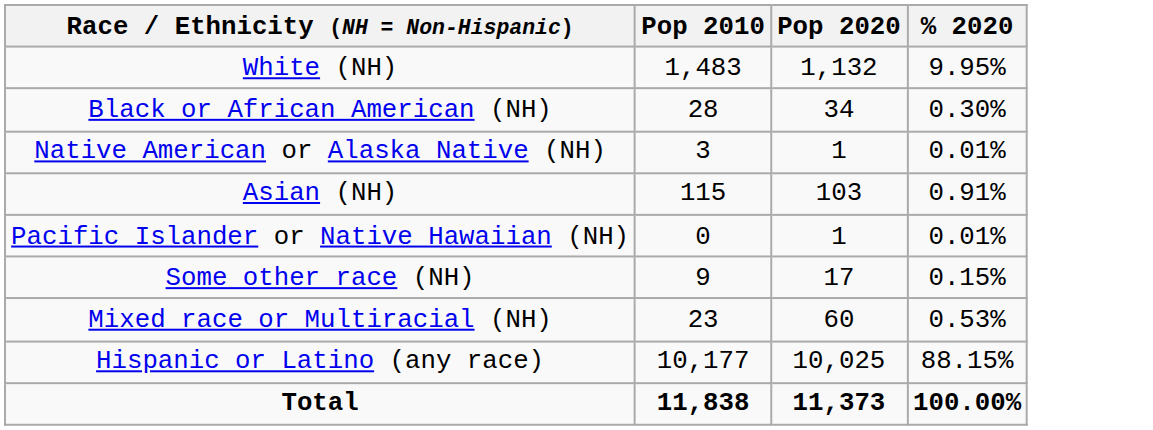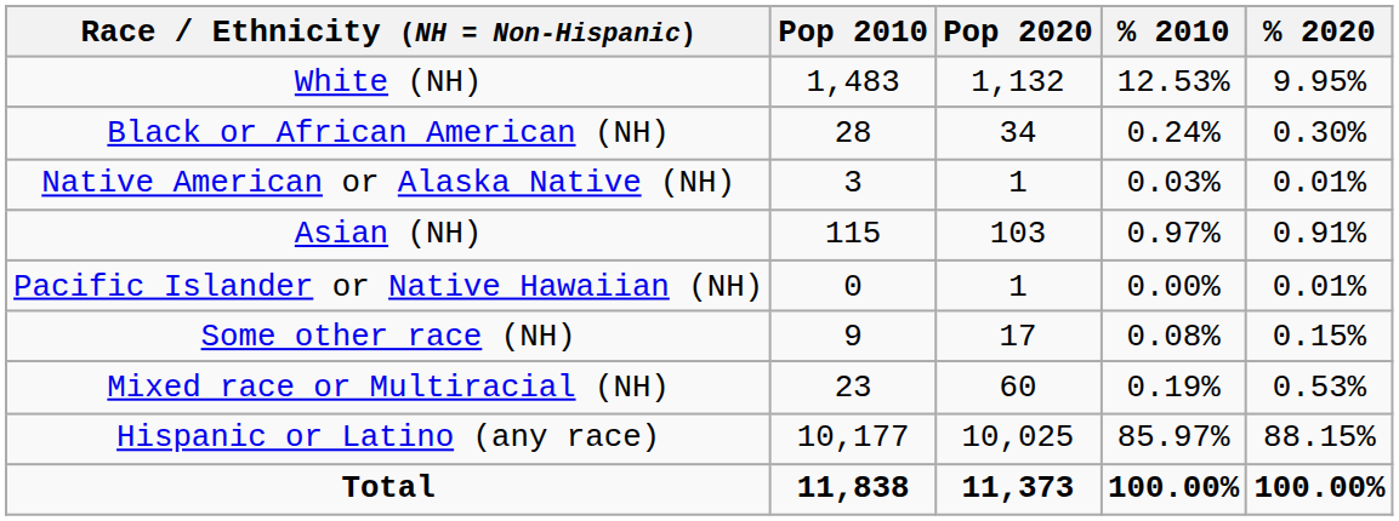 <table class="wikitable" style="text-align:center;">
 <tr>
 <th>Race / Ethnicity <small>(<em>NH = Non-Hispanic</em>)</small></th>
 <th>Pop 2010</th>
 <th>Pop 2020</th>
+<th>% 2010</th>
 <th>% 2020</th>
 </tr>
 <tr>
 <td><a href='#'>White</a> (NH)</td>
 <td>1,483</td>
 <td>1,132</td>
+<td>12.53%</td>
 <td>9.95%</td>
 </tr>
 <tr>
 <td><a href='#'>Black or African American</a> (NH)</td>
 <td>28</td>
 <td>34</td>
+<td>0.24%</td>
 <td>0.30%</td>
 </tr>
 <tr>
 <td><a href='#'>Native American</a> or <a href='#'>Alaska Native</a> (NH)</td>
 <td>3</td>
 <td>1</td>
+<td>0.03%</td>
 <td>0.01%</td>
 </tr>
 <tr>
 <td><a href='#'>Asian</a> (NH)</td>
 <td>115</td>
 <td>103</td>
+<td>0.97%</td>
 <td>0.91%</td>
 </tr>
 <tr>
 <td><a href='#'>Pacific Islander</a> or <a href='#'>Native Hawaiian</a> (NH)</td>
 <td>0</td>
 <td>1</td>
+<td>0.00%</td>
 <td>0.01%</td>
 </tr>
 <tr>
 <td><a href='#'>Some other race</a> (NH)</td>
 <td>9</td>
 <td>17</td>
+<td>0.08%</td>
 <td>0.15%</td>
 </tr>
 <tr>
 <td><a href='#'>Mixed race or Multiracial</a> (NH)</td>
 <td>23</td>
 <td>60</td>
+<td>0.19%</td>
 <td>0.53%</td>
 </tr>
 <tr>
 <td><a href='#'>Hispanic or Latino</a> (any race)</td>
 <td>10,177</td>
 <td>10,025</td>
+<td>85.97%</td>
 <td>88.15%</td>
 </tr>
 <tr>
 <td><strong>Total</strong></td>
 <td><strong>11,838</strong></td>
 <td><strong>11,373</strong></td>
 <td><strong>100.00%</strong></td>
+<td><strong>100.00%</strong></td>
 </tr>
 </table>
